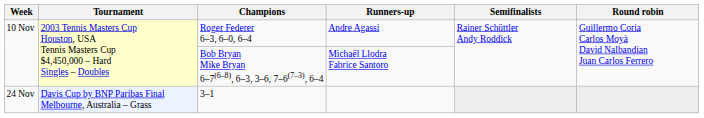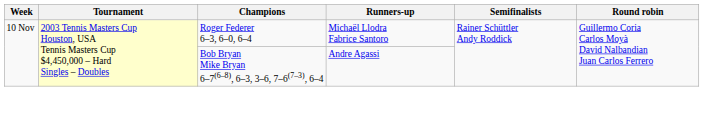 <table class=wikitable style=font-size:95%>
 <tr>
 <th style="width:48px;">Week</th>
 <th style="width:250px;">Tournament</th>
 <th style="width:200px;">Champions</th>
 <th style="width:200px;">Runners-up</th>
 <th style="width:190px;">Semifinalists</th>
 <th style="width:190px;">Round robin</th>
 </tr>
 <tr valign=top>
 <td rowspan=2>10 Nov</td>
 <td bgcolor=#FFFFCC rowspan=2><a href='#'>2003 Tennis Masters Cup</a><br> <a href='#'>Houston</a>, USA<br>Tennis Masters Cup<br>$4,450,000 – Hard <br> <a href='#'>Singles</a> – <a href='#'>Doubles</a></td>
 <td> <a href='#'>Roger Federer</a><br>6–3, 6–0, 6–4</td>
-<td> <a href='#'>Andre Agassi</a></td>
+<td> <a href='#'>Michaël Llodra</a> <br>  <a href='#'>Fabrice Santoro</a></td>
 <td rowspan=2> <a href='#'>Rainer Schüttler</a><br> <a href='#'>Andy Roddick</a></td>
 <td rowspan=2> <a href='#'>Guillermo Coria</a><br> <a href='#'>Carlos Moyà</a><br> <a href='#'>David Nalbandian</a><br> <a href='#'>Juan Carlos Ferrero</a></td>
 </tr>
 <tr valign=top>
 <td> <a href='#'>Bob Bryan</a> <br>  <a href='#'>Mike Bryan</a><br>6–7<sup>(6–8)</sup>, 6–3, 3–6, 7–6<sup>(7–3)</sup>, 6–4</td>
-<td> <a href='#'>Michaël Llodra</a> <br>  <a href='#'>Fabrice Santoro</a></td>
-</tr>
-<tr valign=top>
-<td>24 Nov</td>
-<td style="background:#ECF2FF;"><a href='#'>Davis Cup by BNP Paribas Final</a><br><a href='#'>Melbourne</a>, Australia – Grass</td>
-<td> 3–1</td>
-<td></td>
-<td bgcolor=#ededed></td>
-<td bgcolor=#ededed></td>
+<td> <a href='#'>Andre Agassi</a></td>
 </tr>
 </table>
